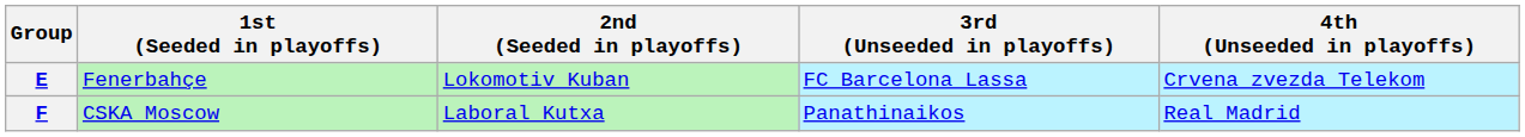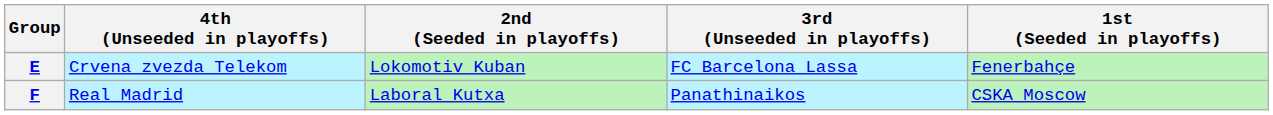 <table class="wikitable">
 <tr>
 <th>Group</th>
-<th width=220>1st<br>(Seeded in playoffs)</th>
+<th width=220>4th<br>(Unseeded in playoffs)</th>
 <th width=220>2nd<br>(Seeded in playoffs)</th>
 <th width=220>3rd<br>(Unseeded in playoffs)</th>
-<th width=220>4th<br>(Unseeded in playoffs)</th>
+<th width=220>1st<br>(Seeded in playoffs)</th>
 </tr>
 <tr>
 <th><a href='#'>E</a></th>
-<td bgcolor=#BBF3BB> <a href='#'>Fenerbahçe</a></td>
+<td bgcolor=#BBF3FF> <a href='#'>Crvena zvezda Telekom</a></td>
 <td bgcolor=#BBF3BB> <a href='#'>Lokomotiv Kuban</a></td>
 <td bgcolor=#BBF3FF> <a href='#'>FC Barcelona Lassa</a></td>
-<td bgcolor=#BBF3FF> <a href='#'>Crvena zvezda Telekom</a></td>
+<td bgcolor=#BBF3BB> <a href='#'>Fenerbahçe</a></td>
 </tr>
 <tr>
 <th><a href='#'>F</a></th>
-<td bgcolor=#BBF3BB> <a href='#'>CSKA Moscow</a></td>
+<td bgcolor=#BBF3FF> <a href='#'>Real Madrid</a></td>
 <td bgcolor=#BBF3BB> <a href='#'>Laboral Kutxa</a></td>
 <td bgcolor=#BBF3FF> <a href='#'>Panathinaikos</a></td>
-<td bgcolor=#BBF3FF> <a href='#'>Real Madrid</a></td>
+<td bgcolor=#BBF3BB> <a href='#'>CSKA Moscow</a></td>
 </tr>
 </table>
